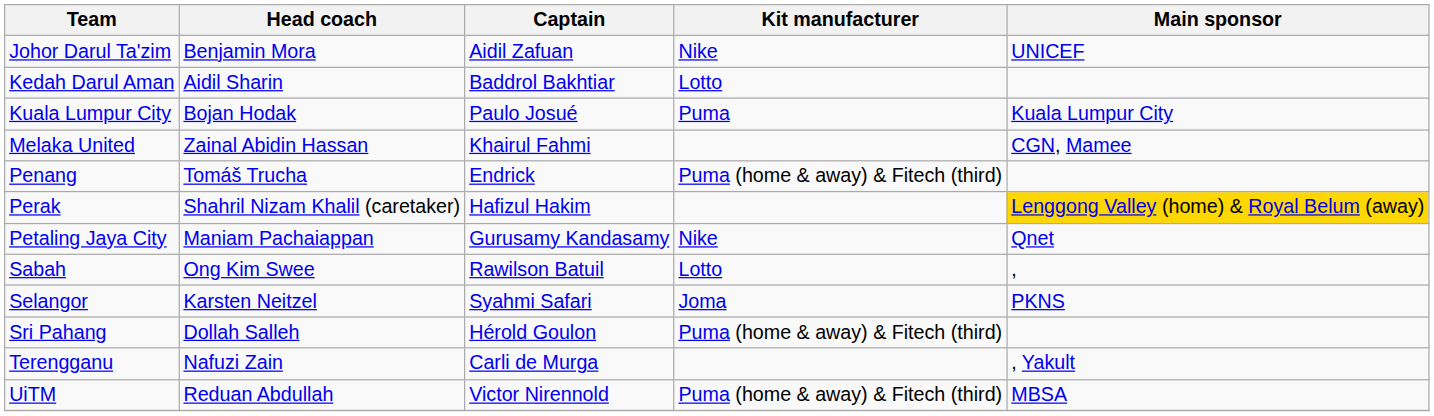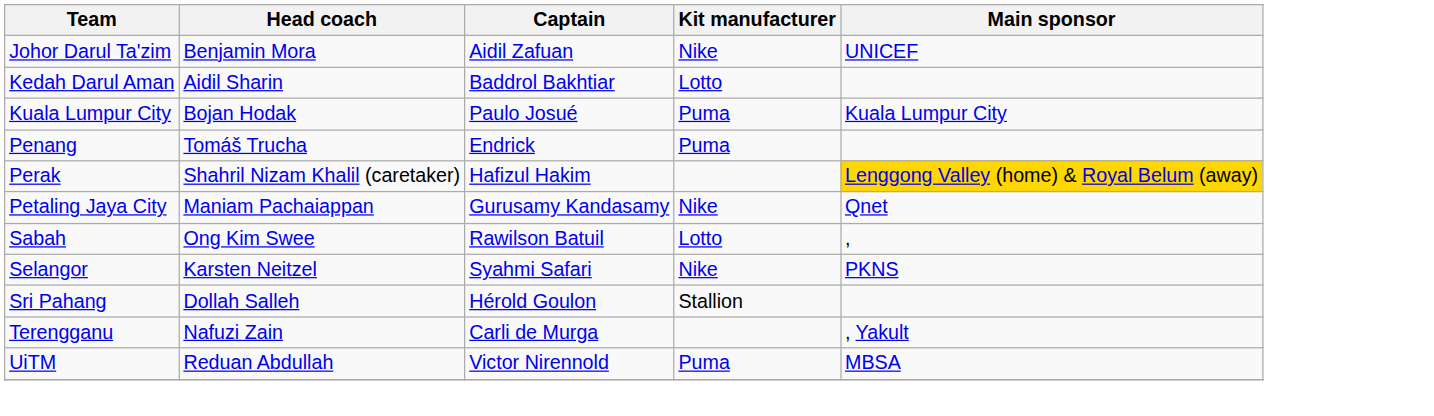 <table class="wikitable sortable" style="text-align:left;">
 <tr>
 <th>Team</th>
 <th>Head coach</th>
 <th>Captain</th>
 <th>Kit manufacturer</th>
 <th>Main sponsor</th>
 </tr>
 <tr>
 <td><a href='#'>Johor Darul Ta'zim</a></td>
 <td> <a href='#'>Benjamin Mora</a></td>
 <td> <a href='#'>Aidil Zafuan</a></td>
 <td><a href='#'>Nike</a></td>
 <td><a href='#'>UNICEF</a></td>
 </tr>
 <tr>
 <td><a href='#'>Kedah Darul Aman</a></td>
 <td> <a href='#'>Aidil Sharin</a></td>
 <td> <a href='#'>Baddrol Bakhtiar</a></td>
 <td><a href='#'>Lotto</a></td>
 <td></td>
 </tr>
 <tr>
 <td><a href='#'>Kuala Lumpur City</a></td>
 <td> <a href='#'>Bojan Hodak</a></td>
 <td> <a href='#'>Paulo Josué</a></td>
 <td><a href='#'>Puma</a></td>
 <td><a href='#'>Kuala Lumpur City</a></td>
 </tr>
 <tr>
-<td><a href='#'>Melaka United</a></td>
-<td> <a href='#'>Zainal Abidin Hassan</a></td>
-<td> <a href='#'>Khairul Fahmi</a></td>
-<td></td>
-<td> <a href='#'>CGN</a>, <a href='#'>Mamee</a></td>
-</tr>
-<tr>
 <td><a href='#'>Penang</a></td>
 <td> <a href='#'>Tomáš Trucha</a></td>
 <td> <a href='#'>Endrick</a></td>
-<td><a href='#'>Puma</a> (home & away) & Fitech (third)</td>
+<td><a href='#'>Puma</a></td>
 <td> </td>
 </tr>
 <tr>
 <td><a href='#'>Perak</a></td>
 <td> <a href='#'>Shahril Nizam Khalil</a> (caretaker)</td>
 <td> <a href='#'>Hafizul Hakim</a></td>
 <td></td>
 <td style="background: gold;"><a href='#'>Lenggong Valley</a> (home) & <a href='#'>Royal Belum</a> (away)</td>
 </tr>
 <tr>
 <td><a href='#'>Petaling Jaya City</a></td>
 <td> <a href='#'>Maniam Pachaiappan</a></td>
 <td> <a href='#'>Gurusamy Kandasamy</a></td>
 <td><a href='#'>Nike</a></td>
 <td><a href='#'>Qnet</a></td>
 </tr>
 <tr>
 <td><a href='#'>Sabah</a></td>
 <td> <a href='#'>Ong Kim Swee</a></td>
 <td> <a href='#'>Rawilson Batuil</a></td>
 <td><a href='#'>Lotto</a></td>
 <td>, </td>
 </tr>
 <tr>
 <td><a href='#'>Selangor</a></td>
 <td> <a href='#'>Karsten Neitzel</a></td>
 <td> <a href='#'>Syahmi Safari</a></td>
-<td><a href='#'>Joma</a></td>
+<td><a href='#'>Nike</a></td>
 <td><a href='#'>PKNS</a></td>
 </tr>
 <tr>
 <td><a href='#'>Sri Pahang</a></td>
 <td> <a href='#'>Dollah Salleh</a></td>
 <td> <a href='#'>Hérold Goulon</a></td>
-<td><a href='#'>Puma</a> (home & away) & Fitech (third)</td>
+<td>Stallion</td>
 <td> </td>
 </tr>
 <tr>
 <td><a href='#'>Terengganu</a></td>
 <td> <a href='#'>Nafuzi Zain</a></td>
 <td> <a href='#'>Carli de Murga</a></td>
 <td></td>
 <td>, <a href='#'>Yakult</a></td>
 </tr>
 <tr>
 <td><a href='#'>UiTM</a></td>
 <td> <a href='#'>Reduan Abdullah</a></td>
 <td> <a href='#'>Victor Nirennold</a></td>
-<td><a href='#'>Puma</a> (home & away) & Fitech (third)</td>
+<td><a href='#'>Puma</a></td>
 <td><a href='#'>MBSA</a></td>
 </tr>
 <tr>
 </tr>
 </table>
